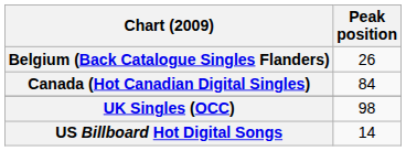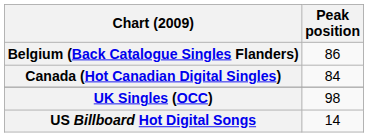 <table class="wikitable sortable plainrowheaders" style="text-align:center">
 <tr>
 <th scope="col">Chart (2009)</th>
 <th scope="col">Peak<br>position</th>
 </tr>
 <tr>
 <th scope="row">Belgium (<a href='#'>Back Catalogue Singles</a> Flanders)</th>
-<td>26</td>
+<td>86</td>
 </tr>
 <tr>
 <th scope="row">Canada (<a href='#'>Hot Canadian Digital Singles</a>)</th>
 <td>84</td>
 </tr>
 <tr>
 </tr>
 <tr>
 </tr>
 <tr>
 <th scope="row"><a href='#'>UK Singles</a> (<a href='#'>OCC</a>)</th>
 <td>98</td>
 </tr>
 <tr>
 <th scope="row">US <em>Billboard</em> <a href='#'>Hot Digital Songs</a></th>
 <td>14</td>
 </tr>
 </table>
